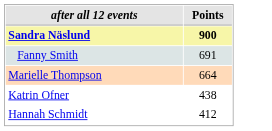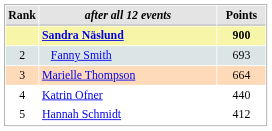 <table cellspacing="1" cellpadding="3" style="border:1px solid #AAAAAA;font-size:86%">
 <tr style="background-color: #E4E4E4;">
+<th style="border-bottom:1px solid #AAAAAA; width: 10px;">Rank</th>
 <th style="border-bottom:1px solid #AAAAAA; width: 200px;"><em>after all 12 events</em></th>
 <th style="border-bottom:1px solid #AAAAAA; width: 50px;">Points</th>
 </tr>
 <tr style="background:#f7f6a8;">
+<td align=center></td>
 <td> <strong><a href='#'>Sandra Näslund</a></strong></td>
 <td align=center><strong>900</strong></td>
 </tr>
 <tr style="background:#dce5e5;">
+<td align=center>2</td>
 <td>   <a href='#'>Fanny Smith</a></td>
-<td align=center>691</td>
+<td align=center>693</td>
 </tr>
 <tr style="background:#ffdab9;">
+<td align=center>3</td>
 <td> <a href='#'>Marielle Thompson</a></td>
 <td align=center>664</td>
 </tr>
 <tr>
+<td align=center>4</td>
 <td> <a href='#'>Katrin Ofner</a></td>
-<td align=center>438</td>
+<td align=center>440</td>
 </tr>
 <tr>
+<td align=center>5</td>
 <td> <a href='#'>Hannah Schmidt</a></td>
 <td align=center>412</td>
 </tr>
 </table>
